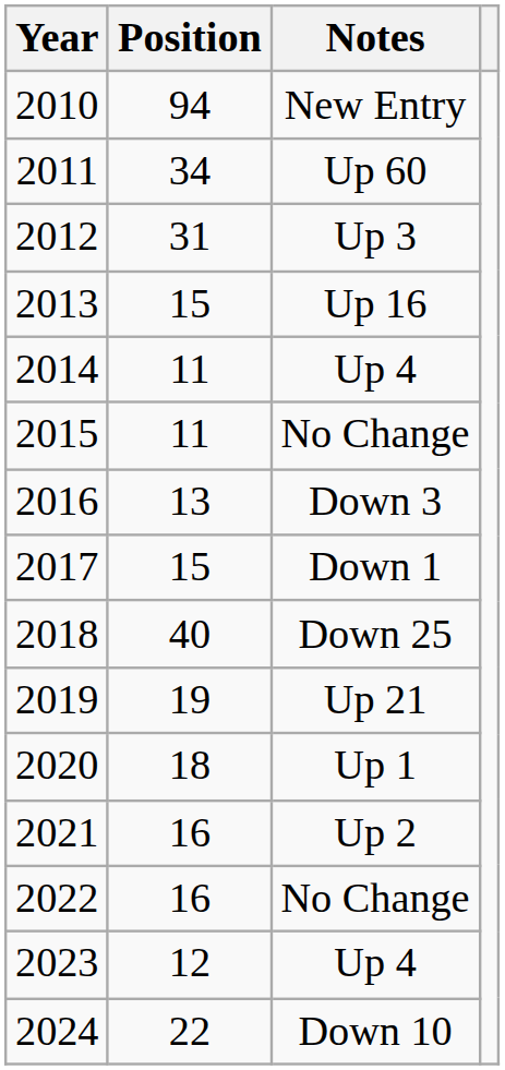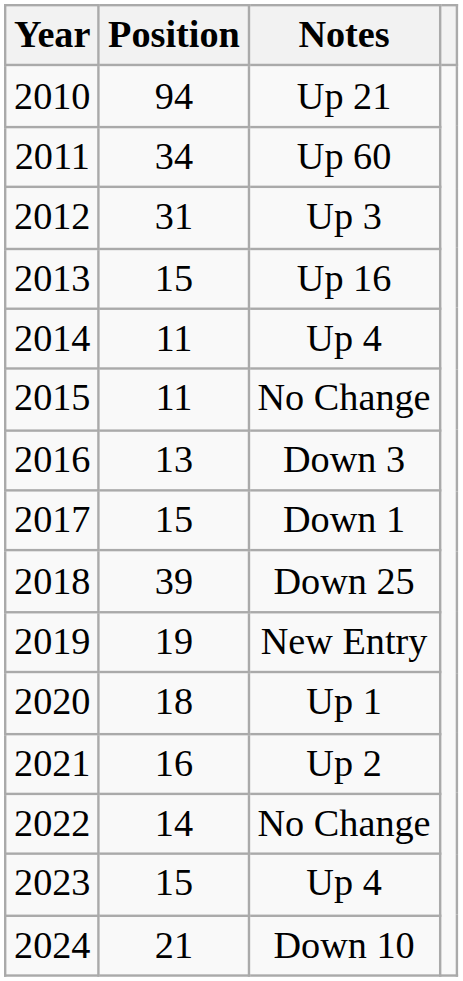 <table class="wikitable plainrowheaders" style="text-align:center;">
 <tr>
 <th>Year</th>
 <th>Position</th>
 <th>Notes</th>
 <th></th>
 </tr>
 <tr>
 <td>2010</td>
 <td>94</td>
-<td>New Entry</td>
+<td>Up 21</td>
 <td rowspan="15"></td>
 </tr>
 <tr>
 <td>2011</td>
 <td>34</td>
 <td>Up 60</td>
 </tr>
 <tr>
 <td>2012</td>
 <td>31</td>
 <td>Up 3</td>
 </tr>
 <tr>
 <td>2013</td>
 <td>15</td>
 <td>Up 16</td>
 </tr>
 <tr>
 <td>2014</td>
 <td>11</td>
 <td>Up 4</td>
 </tr>
 <tr>
 <td>2015</td>
 <td>11</td>
 <td>No Change</td>
 </tr>
 <tr>
 <td>2016</td>
 <td>13</td>
 <td>Down 3</td>
 </tr>
 <tr>
 <td>2017</td>
 <td>15</td>
 <td>Down 1</td>
 </tr>
 <tr>
 <td>2018</td>
-<td>40</td>
+<td>39</td>
 <td>Down 25</td>
 </tr>
 <tr>
 <td>2019</td>
 <td>19</td>
-<td>Up 21</td>
+<td>New Entry</td>
 </tr>
 <tr>
 <td>2020</td>
 <td>18</td>
 <td>Up 1</td>
 </tr>
 <tr>
 <td>2021</td>
 <td>16</td>
 <td>Up 2</td>
 </tr>
 <tr>
 <td>2022</td>
-<td>16</td>
+<td>14</td>
 <td>No Change</td>
 </tr>
 <tr>
 <td>2023</td>
-<td>12</td>
+<td>15</td>
 <td>Up 4</td>
 </tr>
 <tr>
 <td>2024</td>
-<td>22</td>
+<td>21</td>
 <td>Down 10</td>
 </tr>
 </table>
